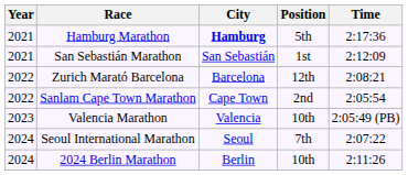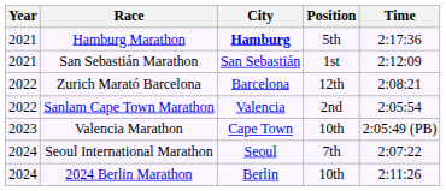 <table class="wikitable" style="text-align:center; background:#faf5ff;">
 <tr>
 <th>Year</th>
 <th>Race</th>
 <th>City</th>
 <th>Position</th>
 <th>Time</th>
 </tr>
 <tr>
 <td>2021</td>
 <td><a href='#'>Hamburg Marathon</a></td>
 <td><strong><a href='#'>Hamburg</a></strong></td>
 <td>5th</td>
 <td>2:17:36</td>
 </tr>
 <tr>
 <td>2021</td>
 <td>San Sebastián Marathon</td>
 <td><a href='#'>San Sebastián</a></td>
 <td>1st</td>
 <td>2:12:09</td>
 </tr>
 <tr>
 <td>2022</td>
 <td>Zurich Marató Barcelona</td>
 <td><a href='#'>Barcelona</a></td>
 <td>12th</td>
 <td>2:08:21</td>
 </tr>
 <tr>
 <td>2022</td>
 <td><a href='#'>Sanlam Cape Town Marathon</a></td>
-<td><a href='#'>Cape Town</a></td>
+<td><a href='#'>Valencia</a></td>
 <td>2nd</td>
 <td>2:05:54</td>
 </tr>
 <tr>
 <td>2023</td>
 <td>Valencia Marathon</td>
-<td><a href='#'>Valencia</a></td>
+<td><a href='#'>Cape Town</a></td>
 <td>10th</td>
 <td>2:05:49 (PB)</td>
 </tr>
 <tr>
 <td>2024</td>
 <td>Seoul International Marathon</td>
 <td><a href='#'>Seoul</a></td>
 <td>7th</td>
 <td>2:07:22</td>
 </tr>
 <tr>
 <td>2024</td>
 <td><a href='#'>2024 Berlin Marathon</a></td>
 <td><a href='#'>Berlin</a></td>
 <td>10th</td>
 <td>2:11:26</td>
 </tr>
 </table>
